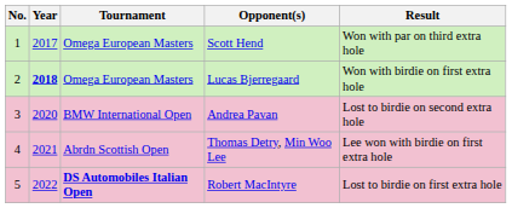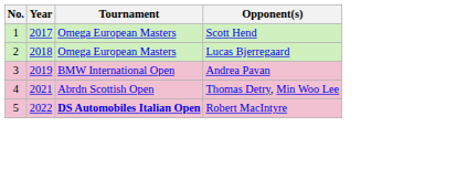 <table class="wikitable" style="font-size:95%;">
 <tr>
 <th>No.</th>
 <th>Year</th>
 <th>Tournament</th>
 <th>Opponent(s)</th>
-<th>Result</th>
 </tr>
 <tr style="background:#D0F0C0;">
 <td align=center>1</td>
 <td><a href='#'>2017</a></td>
 <td><a href='#'>Omega European Masters</a></td>
 <td> <a href='#'>Scott Hend</a></td>
-<td>Won with par on third extra hole</td>
 </tr>
 <tr style="background:#D0F0C0;">
 <td align=center>2</td>
-<td><strong><a href='#'>2018</a></strong></td>
+<td><a href='#'>2018</a></td>
 <td><a href='#'>Omega European Masters</a></td>
 <td> <a href='#'>Lucas Bjerregaard</a></td>
-<td>Won with birdie on first extra hole</td>
 </tr>
 <tr style="background:#F2C1D1;">
 <td align=center>3</td>
-<td><a href='#'>2020</a></td>
+<td><a href='#'>2019</a></td>
 <td><a href='#'>BMW International Open</a></td>
 <td> <a href='#'>Andrea Pavan</a></td>
-<td>Lost to birdie on second extra hole</td>
 </tr>
 <tr style="background:#F2C1D1;">
 <td align=center>4</td>
 <td><a href='#'>2021</a></td>
 <td><a href='#'>Abrdn Scottish Open</a></td>
 <td> <a href='#'>Thomas Detry</a>,  <a href='#'>Min Woo Lee</a></td>
-<td>Lee won with birdie on first extra hole</td>
 </tr>
 <tr style="background:#F2C1D1;">
 <td align=center>5</td>
 <td><a href='#'>2022</a></td>
 <td><strong><a href='#'>DS Automobiles Italian Open</a></strong></td>
 <td> <a href='#'>Robert MacIntyre</a></td>
-<td>Lost to birdie on first extra hole</td>
 </tr>
 </table>
